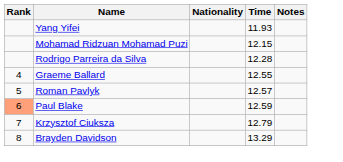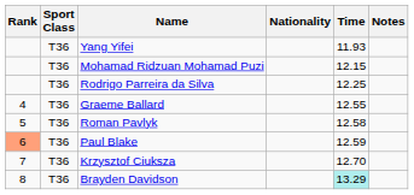 <table class="wikitable sortable" style="text-align:center">
 <tr>
 <th>Rank</th>
+<th>Sport<br>Class</th>
 <th>Name</th>
 <th>Nationality</th>
 <th>Time</th>
 <th>Notes</th>
 </tr>
 <tr>
 <td></td>
+<td>T36</td>
 <td align=left><a href='#'>Yang Yifei</a></td>
 <td align=left></td>
 <td>11.93</td>
 <td></td>
 </tr>
 <tr>
 <td></td>
+<td>T36</td>
 <td align=left><a href='#'>Mohamad Ridzuan Mohamad Puzi</a></td>
 <td align=left></td>
 <td>12.15</td>
 <td></td>
 </tr>
 <tr>
 <td></td>
+<td>T36</td>
 <td align=left><a href='#'>Rodrigo Parreira da Silva</a></td>
 <td align=left></td>
-<td>12.28</td>
+<td>12.25</td>
 <td></td>
 </tr>
 <tr>
 <td>4</td>
+<td>T36</td>
 <td align=left><a href='#'>Graeme Ballard</a></td>
 <td align=left></td>
 <td>12.55</td>
 <td></td>
 </tr>
 <tr>
 <td>5</td>
+<td>T36</td>
 <td align=left><a href='#'>Roman Pavlyk</a></td>
 <td align=left></td>
-<td>12.57</td>
+<td>12.58</td>
 <td></td>
 </tr>
 <tr>
 <td style="background: lightsalmon;">6</td>
+<td>T36</td>
 <td align=left><a href='#'>Paul Blake</a></td>
 <td align=left></td>
 <td>12.59</td>
 <td></td>
 </tr>
 <tr>
 <td>7</td>
+<td>T36</td>
 <td align=left><a href='#'>Krzysztof Ciuksza</a></td>
 <td align=left></td>
-<td>12.79</td>
+<td>12.70</td>
 <td></td>
 </tr>
 <tr>
 <td>8</td>
+<td>T36</td>
 <td align=left><a href='#'>Brayden Davidson</a></td>
 <td align=left></td>
-<td>13.29</td>
+<td style="background: paleturquoise;">13.29</td>
 <td></td>
 </tr>
 </table>
